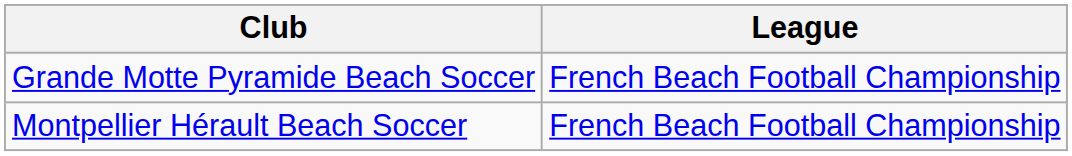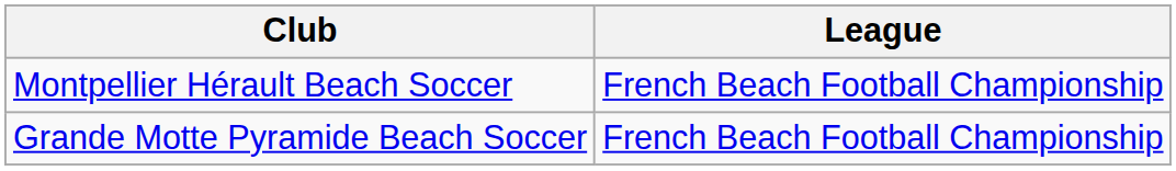 <table class="wikitable">
 <tr>
 <th>Club</th>
 <th>League</th>
 </tr>
 <tr>
+<td><a href='#'>Montpellier Hérault Beach Soccer</a></td>
+<td><a href='#'>French Beach Football Championship</a></td>
+</tr>
+<tr>
 <td><a href='#'>Grande Motte Pyramide Beach Soccer</a></td>
 <td><a href='#'>French Beach Football Championship</a></td>
 </tr>
-<tr>
-<td><a href='#'>Montpellier Hérault Beach Soccer</a></td>
-<td><a href='#'>French Beach Football Championship</a></td>
-</tr>
 </table>
